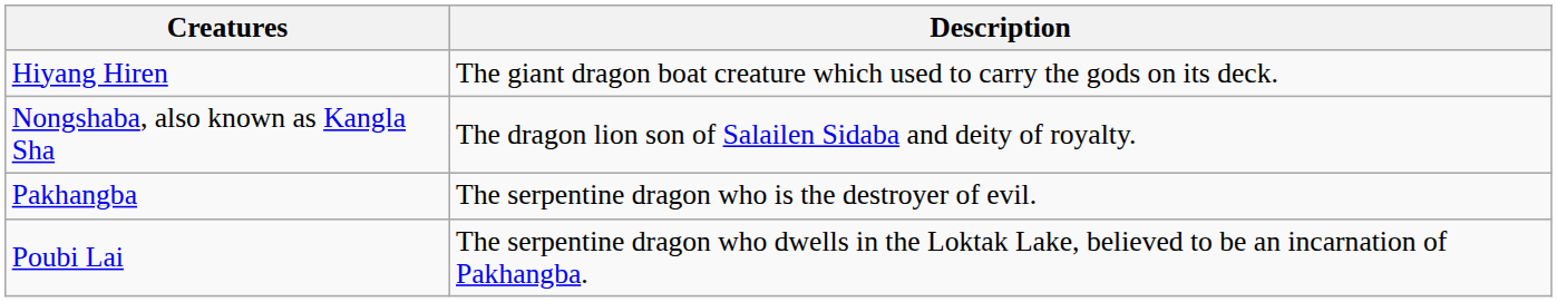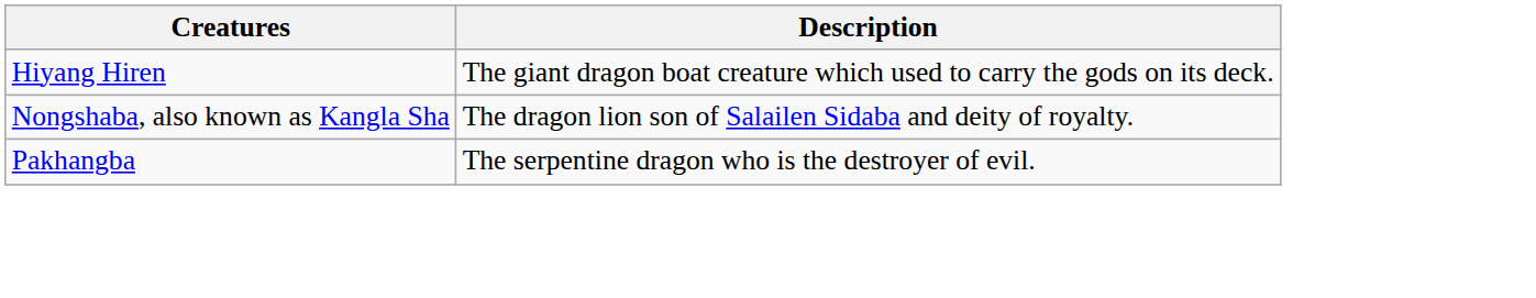 <table class="wikitable">
 <tr>
 <th>Creatures</th>
 <th>Description</th>
 </tr>
 <tr>
 <td><a href='#'>Hiyang Hiren</a></td>
 <td>The giant dragon boat creature which used to carry the gods on its deck.</td>
 </tr>
 <tr>
 <td><a href='#'>Nongshaba</a>, also known as <a href='#'>Kangla Sha</a></td>
 <td>The dragon lion son of <a href='#'>Salailen Sidaba</a> and deity of royalty.</td>
 </tr>
 <tr>
 <td><a href='#'>Pakhangba</a></td>
 <td>The serpentine dragon who is the destroyer of evil.</td>
 </tr>
-<tr>
-<td><a href='#'>Poubi Lai</a></td>
-<td>The serpentine dragon who dwells in the Loktak Lake, believed to be an incarnation of <a href='#'>Pakhangba</a>.</td>
-</tr>
 </table>
